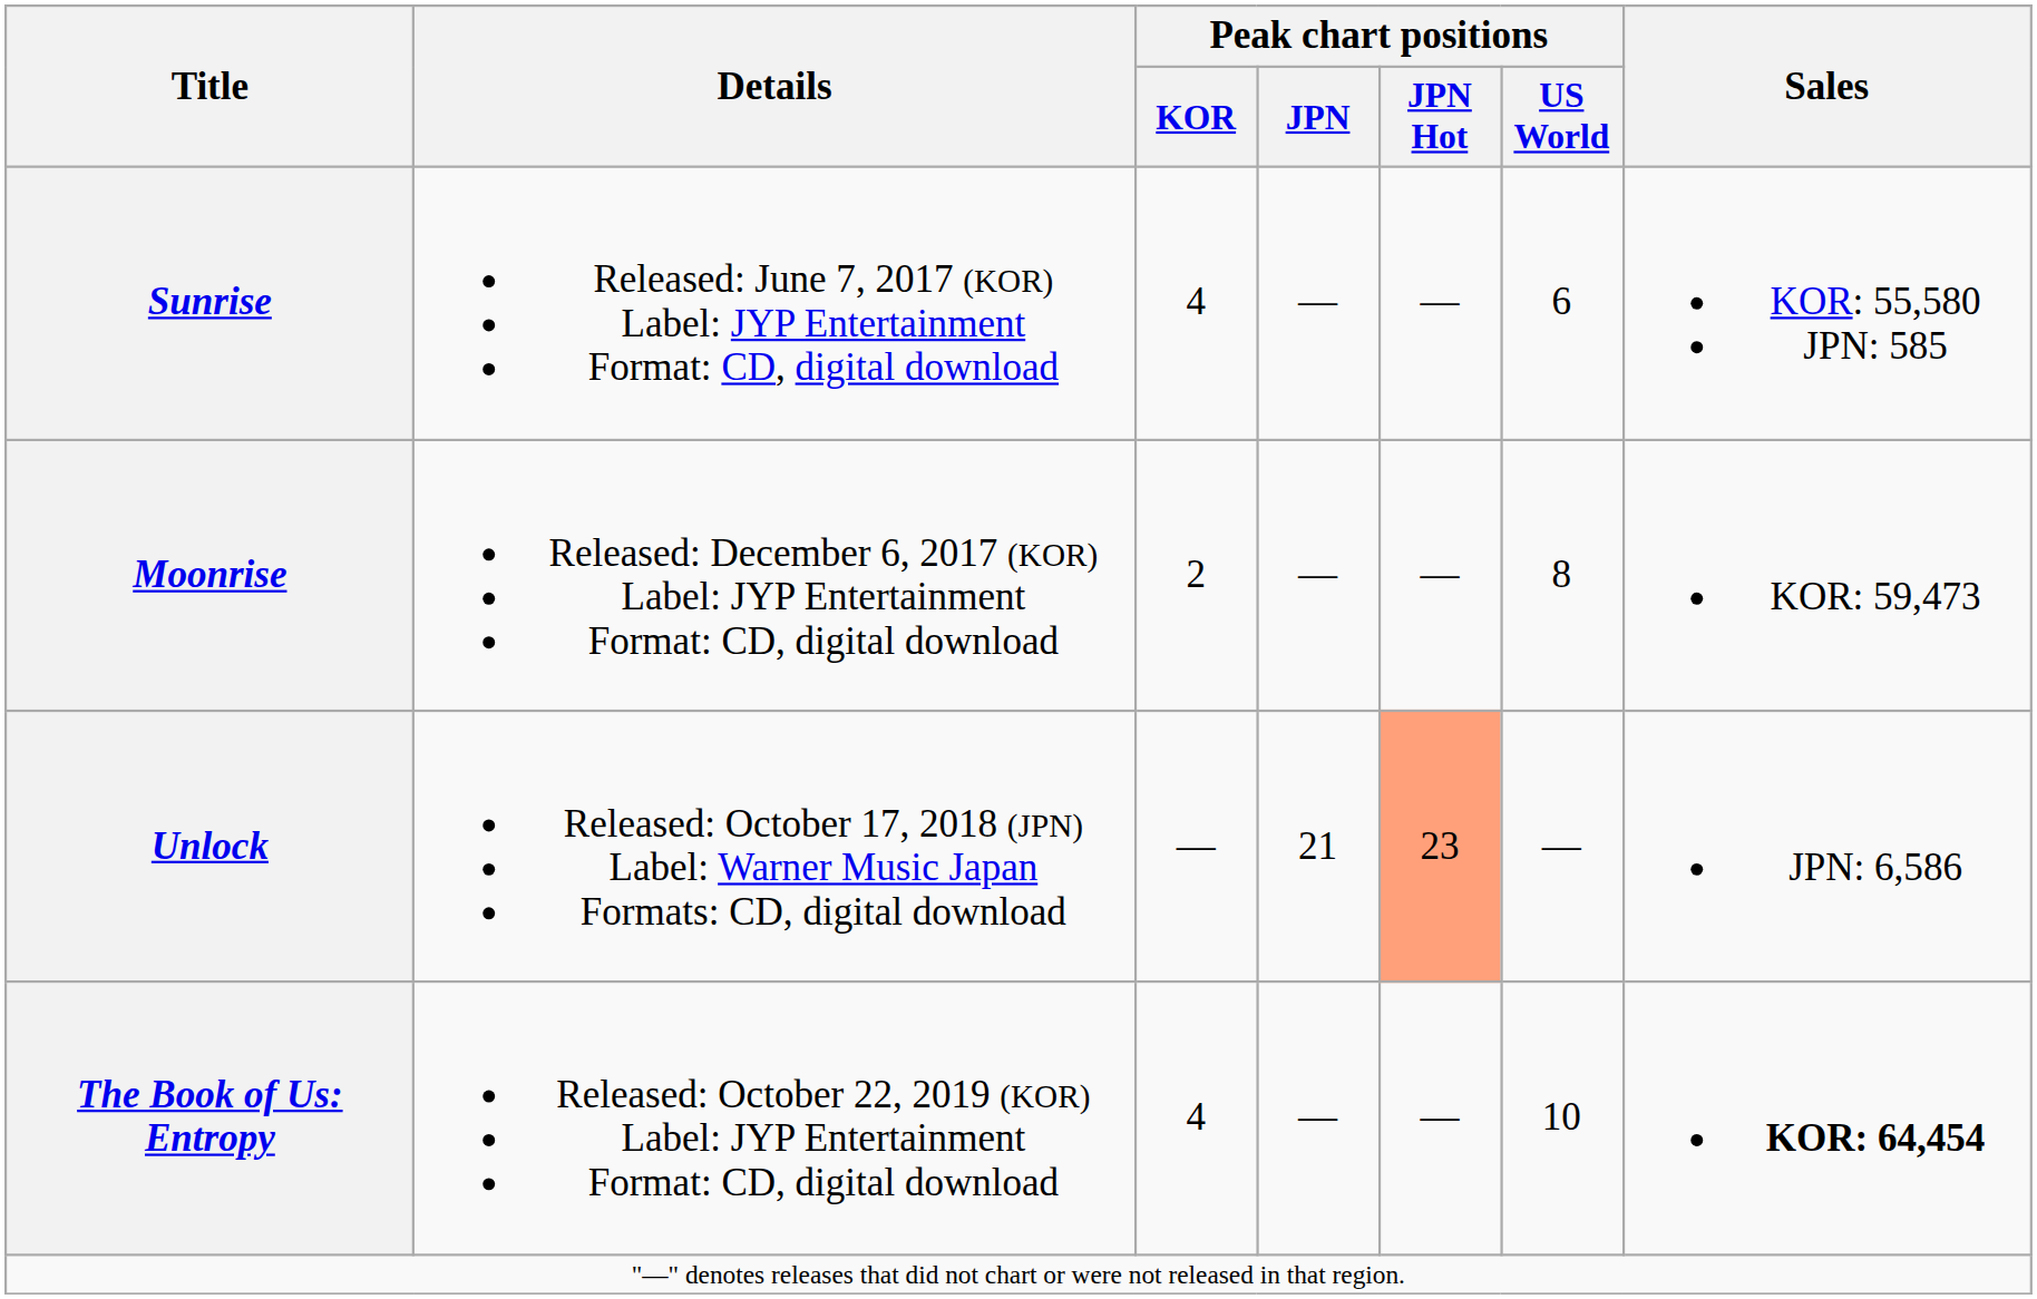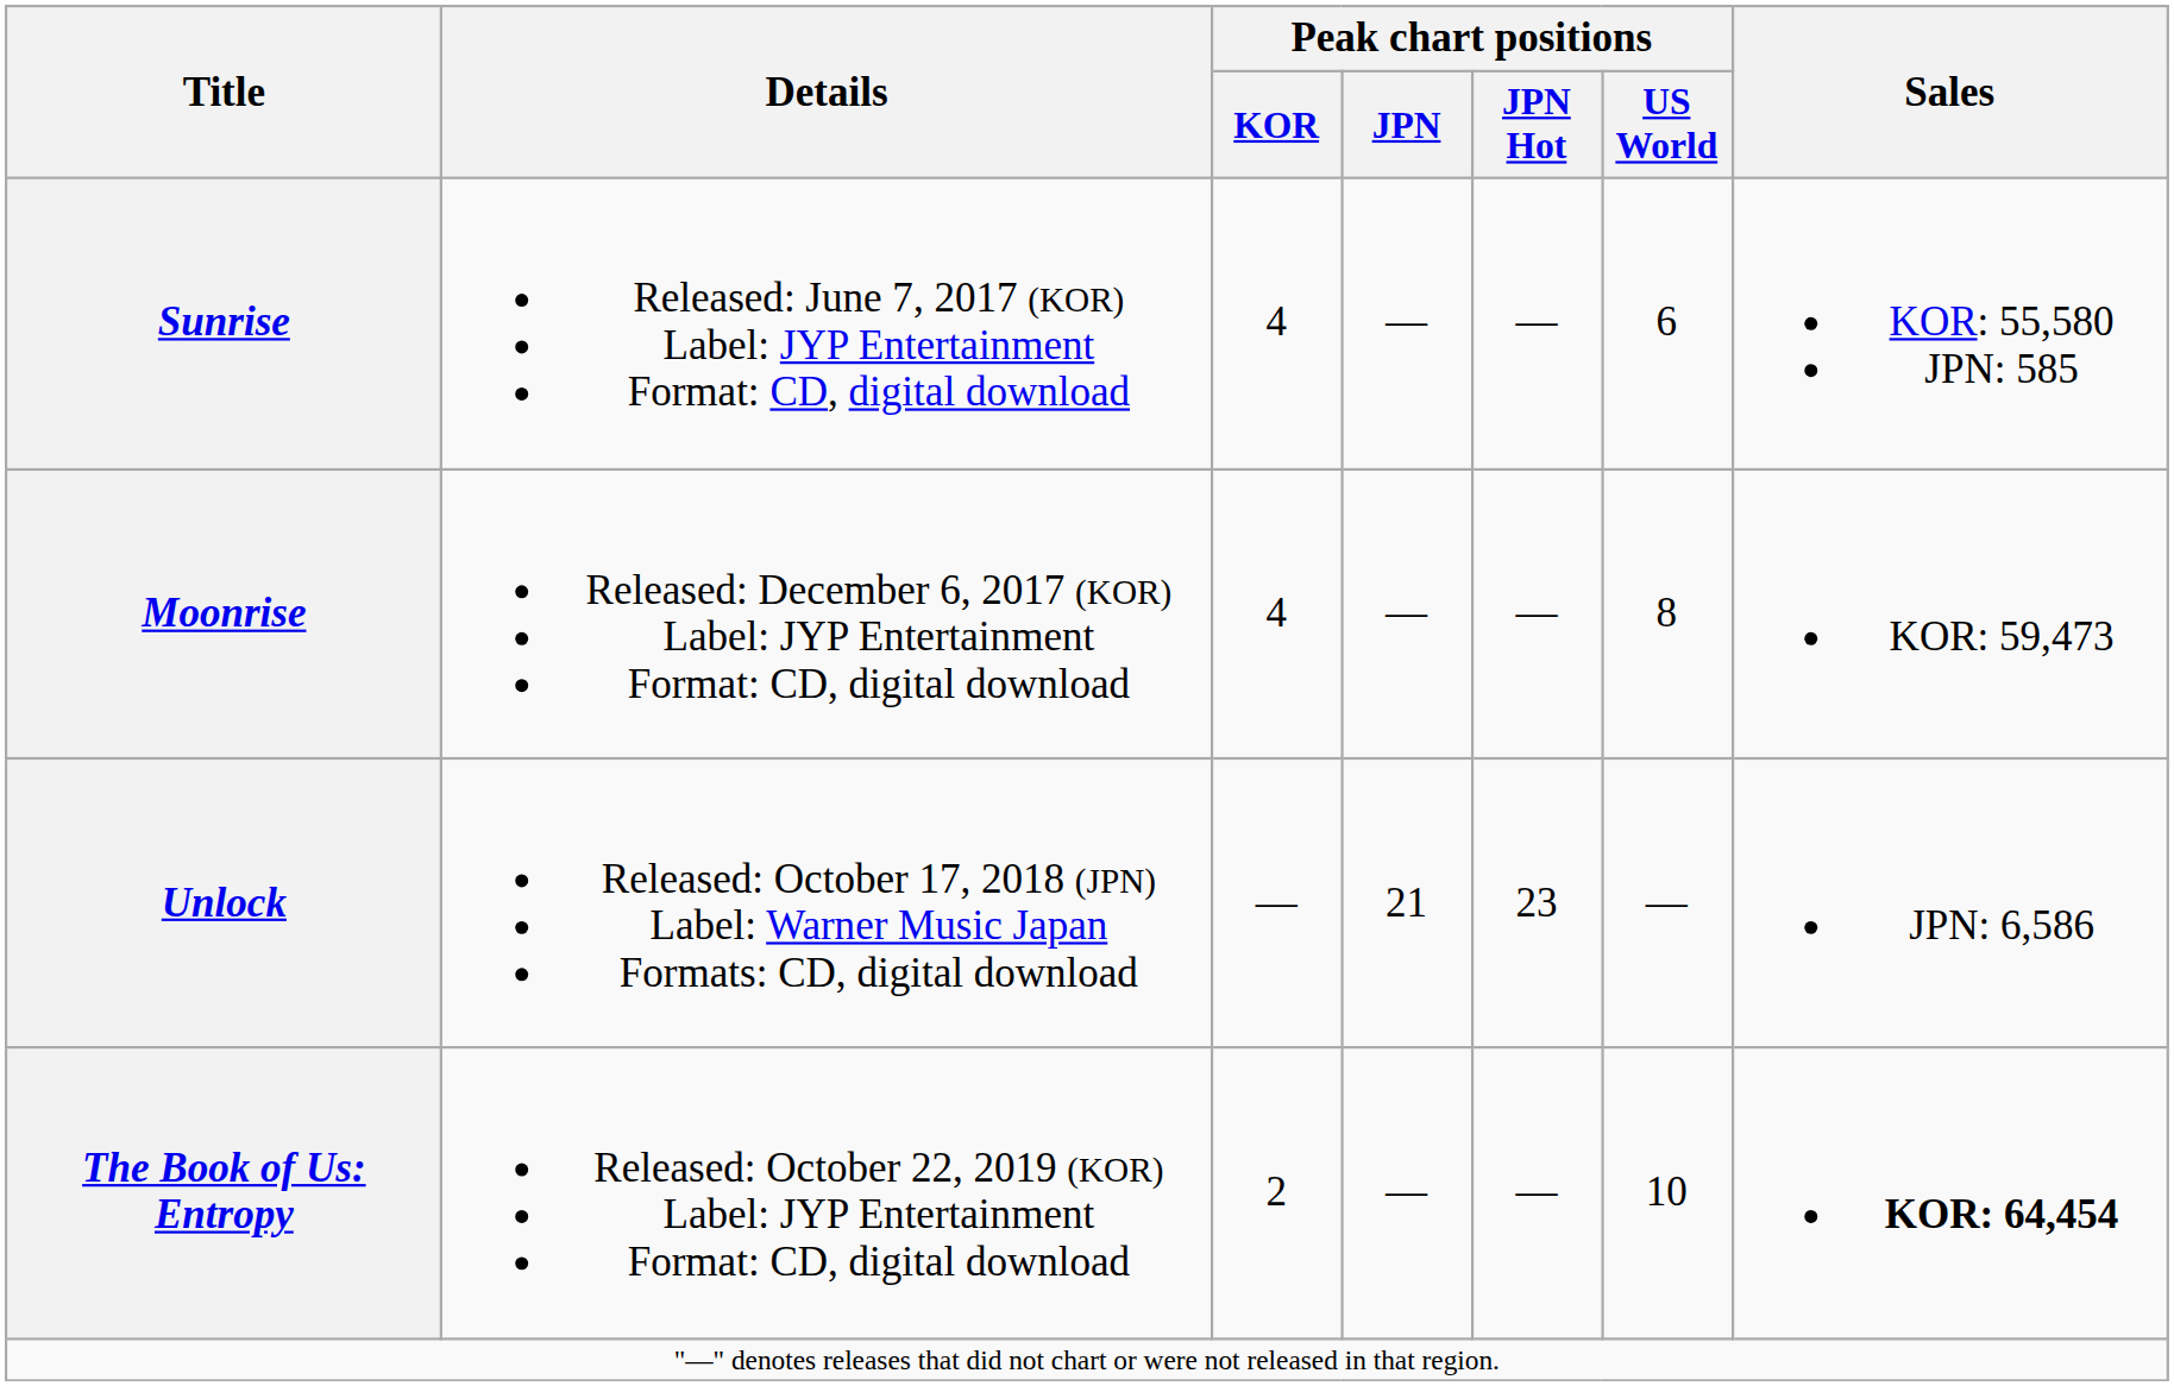 <table class="wikitable plainrowheaders" style="text-align:center;">
 <tr>
 <th rowspan="2" scope="col" style="width:10em;">Title</th>
 <th rowspan="2" scope="col" style="width:18em;">Details</th>
 <th colspan="4" scope="col">Peak chart positions</th>
 <th rowspan="2" scope="col" style="width:10em;">Sales</th>
 </tr>
 <tr>
 <th scope="col" style="width:3em;font-size:90%;"><a href='#'>KOR</a><br></th>
 <th scope="col" style="width:3em;font-size:90%;"><a href='#'>JPN</a><br></th>
 <th scope="col" style="width:3em;font-size:90%;"><a href='#'>JPN<br>Hot</a><br></th>
 <th scope="col" style="width:3em;font-size:90%;"><a href='#'>US<br>World</a><br></th>
 </tr>
 <tr>
 <th scope="row"><em><a href='#'>Sunrise</a></em></th>
 <td><br><ul><li>Released: June 7, 2017 <small>(KOR)</small></li><li>Label: <a href='#'>JYP Entertainment</a></li><li>Format: <a href='#'>CD</a>, <a href='#'>digital download</a></li></ul></td>
 <td>4</td>
 <td>—</td>
 <td>—</td>
 <td>6</td>
 <td><br><ul><li><a href='#'>KOR</a>: 55,580</li><li>JPN: 585</li></ul></td>
 </tr>
 <tr>
 <th scope="row"><em><a href='#'>Moonrise</a></em></th>
 <td><br><ul><li>Released: December 6, 2017 <small>(KOR)</small></li><li>Label: JYP Entertainment</li><li>Format: CD, digital download</li></ul></td>
-<td>2</td>
+<td>4</td>
 <td>—</td>
 <td>—</td>
 <td>8</td>
 <td><br><ul><li>KOR: 59,473</li></ul></td>
 </tr>
 <tr>
 <th scope="row"><em><a href='#'>Unlock</a></em></th>
 <td><br><ul><li>Released: October 17, 2018 <small>(JPN)</small></li><li>Label: <a href='#'>Warner Music Japan</a></li><li>Formats: CD, digital download</li></ul></td>
 <td>—</td>
 <td>21</td>
-<td style="background: lightsalmon;">23</td>
+<td>23</td>
 <td>—</td>
 <td><br><ul><li>JPN: 6,586</li></ul></td>
 </tr>
 <tr>
 <th scope="row"><em><a href='#'>The Book of Us: Entropy</a></em></th>
 <td><br><ul><li>Released: October 22, 2019 <small>(KOR)</small></li><li>Label: JYP Entertainment</li><li>Format: CD, digital download</li></ul></td>
-<td>4</td>
+<td>2</td>
 <td>—</td>
 <td>—</td>
 <td>10</td>
 <td><strong><br><ul><li>KOR: 64,454</li></ul></strong></td>
 </tr>
 <tr>
 <td colspan="8" style="font-size:8pt;">"—" denotes releases that did not chart or were not released in that region.</td>
 </tr>
 </table>
